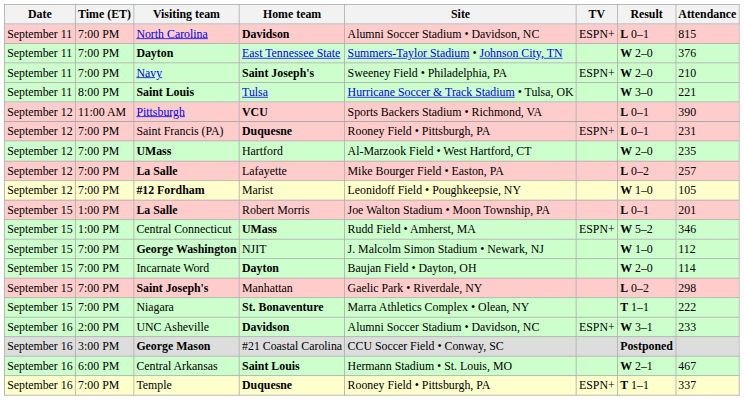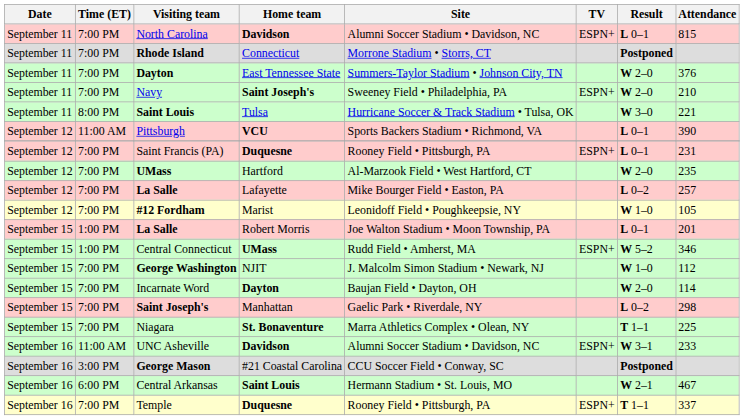 <table class="wikitable" style="font-size:95%;">
 <tr>
 <th>Date</th>
 <th>Time (ET)</th>
 <th>Visiting team</th>
 <th>Home team</th>
 <th>Site</th>
 <th>TV</th>
 <th>Result</th>
 <th>Attendance</th>
 </tr>
 <tr style="background:#fcc;">
 <td>September 11</td>
 <td>7:00 PM</td>
 <td><a href='#'>North Carolina</a></td>
 <td><strong>Davidson</strong></td>
 <td>Alumni Soccer Stadium • Davidson, NC</td>
 <td>ESPN+</td>
 <td><strong>L</strong> 0–1</td>
 <td>815</td>
+</tr>
+<tr style="background:#ddd;">
+<td>September 11</td>
+<td>7:00 PM</td>
+<td><strong>Rhode Island</strong></td>
+<td><a href='#'>Connecticut</a></td>
+<td><a href='#'>Morrone Stadium</a> • <a href='#'>Storrs, CT</a></td>
+<td></td>
+<td><strong>Postponed</strong></td>
+<td></td>
 </tr>
 <tr style="background:#cfc;">
 <td>September 11</td>
 <td>7:00 PM</td>
 <td><strong>Dayton</strong></td>
 <td><a href='#'>East Tennessee State</a></td>
 <td><a href='#'>Summers-Taylor Stadium</a> • <a href='#'>Johnson City, TN</a></td>
 <td></td>
 <td><strong>W</strong> 2–0</td>
 <td>376</td>
 </tr>
 <tr style="background:#cfc;">
 <td>September 11</td>
 <td>7:00 PM</td>
 <td><a href='#'>Navy</a></td>
 <td><strong>Saint Joseph's</strong></td>
 <td>Sweeney Field • Philadelphia, PA</td>
 <td>ESPN+</td>
 <td><strong>W</strong> 2–0</td>
 <td>210</td>
 </tr>
 <tr style="background:#cfc;">
 <td>September 11</td>
 <td>8:00 PM</td>
 <td><strong>Saint Louis</strong></td>
 <td><a href='#'>Tulsa</a></td>
 <td><a href='#'>Hurricane Soccer & Track Stadium</a> • Tulsa, OK</td>
 <td></td>
 <td><strong>W</strong> 3–0</td>
 <td>221</td>
 </tr>
 <tr style="background:#fcc;">
 <td>September 12</td>
 <td>11:00 AM</td>
 <td><a href='#'>Pittsburgh</a></td>
 <td><strong>VCU</strong></td>
 <td>Sports Backers Stadium • Richmond, VA</td>
 <td></td>
 <td><strong>L</strong> 0–1</td>
 <td>390</td>
 </tr>
 <tr>
 </tr>
 <tr style="background:#fcc;">
 <td>September 12</td>
 <td>7:00 PM</td>
 <td>Saint Francis (PA)</td>
 <td><strong>Duquesne</strong></td>
 <td>Rooney Field • Pittsburgh, PA</td>
 <td>ESPN+</td>
 <td><strong>L</strong> 0–1</td>
 <td>231</td>
 </tr>
 <tr style="background:#cfc;">
 <td>September 12</td>
 <td>7:00 PM</td>
 <td><strong>UMass</strong></td>
 <td>Hartford</td>
 <td>Al-Marzook Field • West Hartford, CT</td>
 <td></td>
 <td><strong>W</strong> 2–0</td>
 <td>235</td>
 </tr>
 <tr style="background:#fcc;">
 <td>September 12</td>
 <td>7:00 PM</td>
 <td><strong>La Salle</strong></td>
 <td>Lafayette</td>
 <td>Mike Bourger Field • Easton, PA</td>
 <td></td>
 <td><strong>L</strong> 0–2</td>
 <td>257</td>
 </tr>
 <tr style="background:#ffc;">
 <td>September 12</td>
 <td>7:00 PM</td>
 <td><strong>#12 Fordham</strong></td>
 <td>Marist</td>
 <td>Leonidoff Field • Poughkeepsie, NY</td>
 <td></td>
 <td><strong>W</strong> 1–0</td>
 <td>105</td>
 </tr>
 <tr style="background:#fcc;">
 <td>September 15</td>
 <td>1:00 PM</td>
 <td><strong>La Salle</strong></td>
 <td>Robert Morris</td>
 <td>Joe Walton Stadium • Moon Township, PA</td>
 <td></td>
 <td><strong>L</strong> 0–1</td>
 <td>201</td>
 </tr>
 <tr style="background:#cfc;">
 <td>September 15</td>
 <td>1:00 PM</td>
 <td>Central Connecticut</td>
 <td><strong>UMass</strong></td>
 <td>Rudd Field • Amherst, MA</td>
 <td>ESPN+</td>
 <td><strong>W</strong> 5–2</td>
 <td>346</td>
 </tr>
 <tr style="background:#cfc;">
 <td>September 15</td>
 <td>7:00 PM</td>
 <td><strong>George Washington</strong></td>
 <td>NJIT</td>
 <td>J. Malcolm Simon Stadium • Newark, NJ</td>
 <td></td>
 <td><strong>W</strong> 1–0</td>
 <td>112</td>
 </tr>
 <tr style="background:#cfc;">
 <td>September 15</td>
 <td>7:00 PM</td>
 <td>Incarnate Word</td>
 <td><strong>Dayton</strong></td>
 <td>Baujan Field • Dayton, OH</td>
 <td></td>
 <td><strong>W</strong> 2–0</td>
 <td>114</td>
 </tr>
 <tr style="background:#fcc;">
 <td>September 15</td>
 <td>7:00 PM</td>
 <td><strong>Saint Joseph's</strong></td>
 <td>Manhattan</td>
 <td>Gaelic Park • Riverdale, NY</td>
 <td></td>
 <td><strong>L</strong> 0–2</td>
 <td>298</td>
 </tr>
 <tr style="background:#cfc;">
 <td>September 15</td>
 <td>7:00 PM</td>
 <td>Niagara</td>
 <td><strong>St. Bonaventure</strong></td>
 <td>Marra Athletics Complex • Olean, NY</td>
 <td></td>
 <td><strong>T</strong> 1–1 </td>
-<td>222</td>
+<td>225</td>
 </tr>
 <tr style="background:#cfc;">
 <td>September 16</td>
-<td>2:00 PM</td>
+<td>11:00 AM</td>
 <td>UNC Asheville</td>
 <td><strong>Davidson</strong></td>
 <td>Alumni Soccer Stadium • Davidson, NC</td>
 <td>ESPN+</td>
 <td><strong>W</strong> 3–1</td>
 <td>233</td>
 </tr>
 <tr style="background:#ddd;">
 <td>September 16</td>
 <td>3:00 PM</td>
 <td><strong>George Mason</strong></td>
 <td>#21 Coastal Carolina</td>
 <td>CCU Soccer Field • Conway, SC</td>
 <td></td>
 <td><strong>Postponed</strong></td>
 <td></td>
 </tr>
 <tr style="background:#cfc;">
 <td>September 16</td>
 <td>6:00 PM</td>
 <td>Central Arkansas</td>
 <td><strong>Saint Louis</strong></td>
 <td>Hermann Stadium • St. Louis, MO</td>
 <td></td>
 <td><strong>W</strong> 2–1</td>
 <td>467</td>
 </tr>
 <tr style="background:#ffc;">
 <td>September 16</td>
 <td>7:00 PM</td>
 <td>Temple</td>
 <td><strong>Duquesne</strong></td>
 <td>Rooney Field • Pittsburgh, PA</td>
 <td>ESPN+</td>
 <td><strong>T</strong> 1–1 </td>
 <td>337</td>
 </tr>
 </table>
